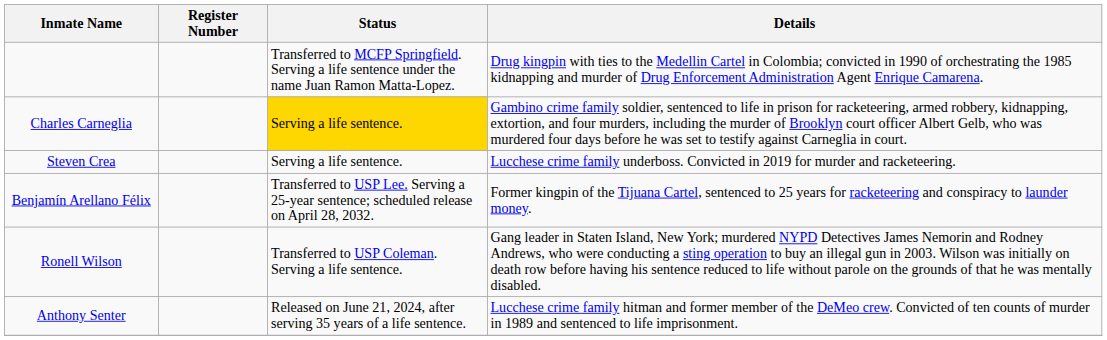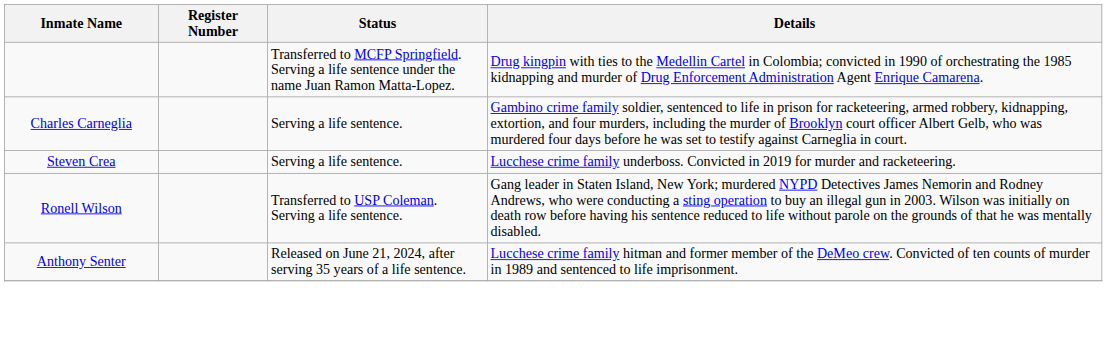 <table class="wikitable sortable">
 <tr>
 <th width=14%>Inmate Name</th>
 <th width=10%>Register Number</th>
 <th width=20%>Status</th>
 <th width=56%>Details</th>
 </tr>
 <tr>
 <td style="text-align:center;"></td>
 <td style="text-align:center;"></td>
 <td>Transferred to <a href='#'>MCFP Springfield</a>.<br>Serving a life sentence under the name Juan Ramon Matta-Lopez.</td>
 <td><a href='#'>Drug kingpin</a> with ties to the <a href='#'>Medellin Cartel</a> in Colombia; convicted in 1990 of orchestrating the 1985 kidnapping and murder of <a href='#'>Drug Enforcement Administration</a> Agent <a href='#'>Enrique Camarena</a>.</td>
 </tr>
 <tr>
 <td style="text-align:center;"><a href='#'>Charles Carneglia</a></td>
 <td style="text-align:center;"></td>
-<td style="background: gold;">Serving a life sentence.</td>
+<td>Serving a life sentence.</td>
 <td><a href='#'>Gambino crime family</a> soldier, sentenced to life in prison for racketeering, armed robbery, kidnapping, extortion, and four murders, including the murder of <a href='#'>Brooklyn</a> court officer Albert Gelb, who was murdered four days before he was set to testify against Carneglia in court. </td>
 </tr>
 <tr>
 <td style="text-align:center;"><a href='#'>Steven Crea</a></td>
 <td style="text-align:center;"></td>
 <td>Serving a life sentence.</td>
 <td><a href='#'>Lucchese crime family</a> underboss. Convicted in 2019 for murder and racketeering.</td>
-</tr>
-<tr>
-<td style="text-align:center;"><a href='#'>Benjamín Arellano Félix</a></td>
-<td style="text-align:center;"></td>
-<td>Transferred to <a href='#'>USP Lee.</a> Serving a 25-year sentence; scheduled release on April 28, 2032.</td>
-<td>Former kingpin of the <a href='#'>Tijuana Cartel</a>, sentenced to 25 years for <a href='#'>racketeering</a> and conspiracy to <a href='#'>launder money</a>.</td>
 </tr>
 <tr>
 <td style="text-align:center;"><a href='#'>Ronell Wilson</a></td>
 <td style="text-align:center;"></td>
 <td>Transferred to <a href='#'>USP Coleman</a>. Serving a life sentence.</td>
 <td>Gang leader in Staten Island, New York; murdered <a href='#'>NYPD</a> Detectives James Nemorin and Rodney Andrews, who were conducting a <a href='#'>sting operation</a> to buy an illegal gun in 2003. Wilson was initially on death row before having his sentence reduced to life without parole on the grounds of that he was mentally disabled.</td>
 </tr>
 <tr>
 <td style="text-align:center;"><a href='#'>Anthony Senter</a></td>
 <td style="text-align:center;"></td>
 <td>Released on June 21, 2024, after serving 35 years of a life sentence.</td>
 <td><a href='#'>Lucchese crime family</a> hitman and former member of the <a href='#'>DeMeo crew</a>. Convicted of ten counts of murder in 1989 and sentenced to life imprisonment.</td>
 </tr>
 <tr>
 </tr>
 </table>
